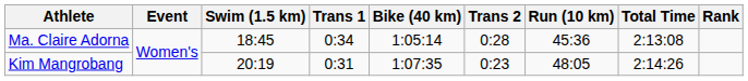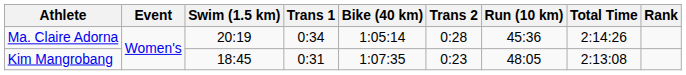 <table class="wikitable" style="font-size:90%">
 <tr>
 <th>Athlete</th>
 <th>Event</th>
 <th>Swim (1.5 km)</th>
 <th>Trans 1</th>
 <th>Bike (40 km)</th>
 <th>Trans 2</th>
 <th>Run (10 km)</th>
 <th>Total Time</th>
 <th>Rank</th>
 </tr>
 <tr align=center>
 <td align=left><a href='#'>Ma. Claire Adorna</a></td>
 <td rowspan="2" align=left><a href='#'>Women's</a></td>
-<td>18:45</td>
+<td>20:19</td>
 <td>0:34</td>
 <td>1:05:14</td>
 <td>0:28</td>
 <td>45:36</td>
-<td>2:13:08</td>
+<td>2:14:26</td>
 <td></td>
 </tr>
 <tr align=center>
 <td align=left><a href='#'>Kim Mangrobang</a></td>
-<td>20:19</td>
+<td>18:45</td>
 <td>0:31</td>
 <td>1:07:35</td>
 <td>0:23</td>
 <td>48:05</td>
-<td>2:14:26</td>
+<td>2:13:08</td>
 <td></td>
 </tr>
 </table>
